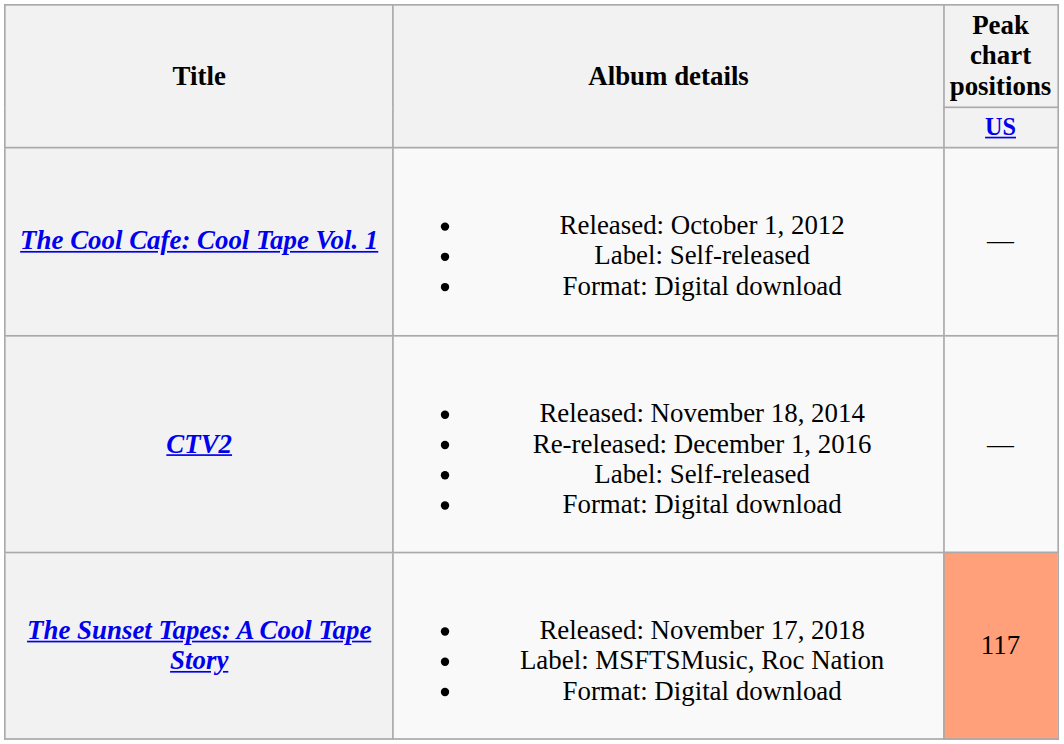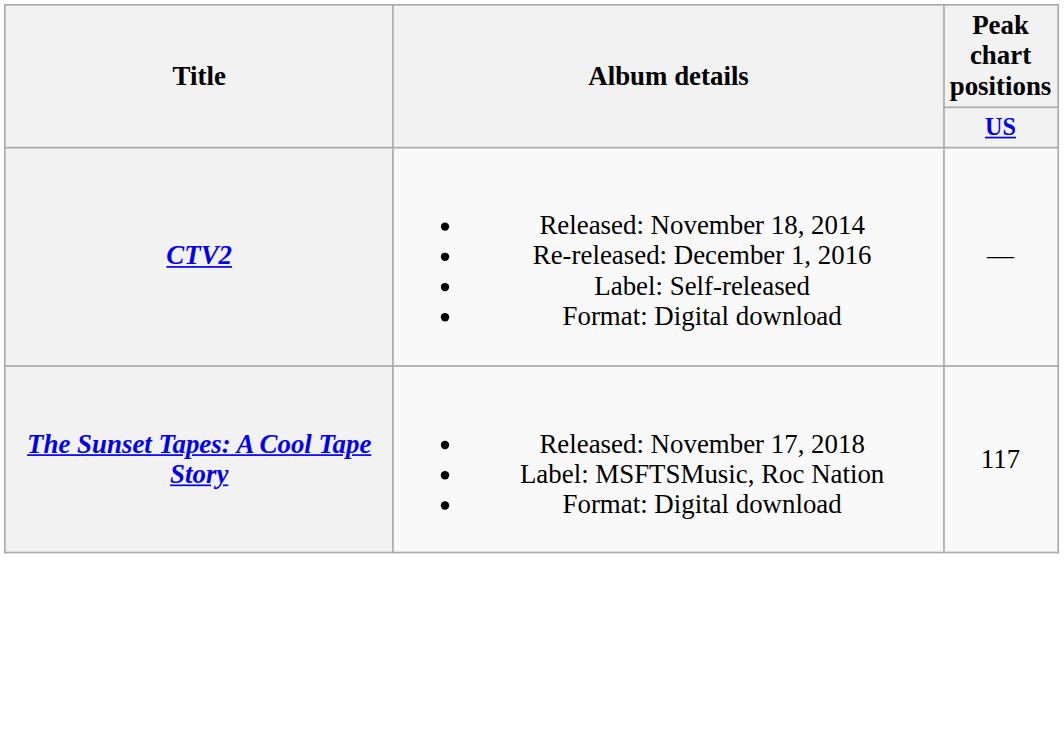 <table class="wikitable plainrowheaders" style="text-align:center;">
 <tr>
 <th scope="col" rowspan="2" style="width:14em;">Title</th>
 <th scope="col" rowspan="2" style="width:20em;">Album details</th>
 <th scope="col" colspan="1">Peak chart positions</th>
 </tr>
 <tr>
 <th scope="col" style="width:3em;font-size:90%;"><a href='#'>US</a><br></th>
 </tr>
 <tr>
-<th scope="row"><em><a href='#'>The Cool Cafe: Cool Tape Vol. 1</a></em></th>
-<td><br><ul><li>Released: October 1, 2012</li><li>Label: Self-released</li><li>Format: Digital download</li></ul></td>
-<td>—</td>
-</tr>
-<tr>
 <th scope="row"><em><a href='#'>CTV2</a></em></th>
 <td><br><ul><li>Released: November 18, 2014</li><li>Re-released: December 1, 2016</li><li>Label: Self-released</li><li>Format: Digital download</li></ul></td>
 <td>—</td>
 </tr>
 <tr>
 <th scope="row"><em><a href='#'>The Sunset Tapes: A Cool Tape Story</a></em></th>
 <td><br><ul><li>Released: November 17, 2018</li><li>Label: MSFTSMusic, Roc Nation</li><li>Format: Digital download</li></ul></td>
-<td style="background: lightsalmon;">117</td>
+<td>117</td>
 </tr>
 </table>
